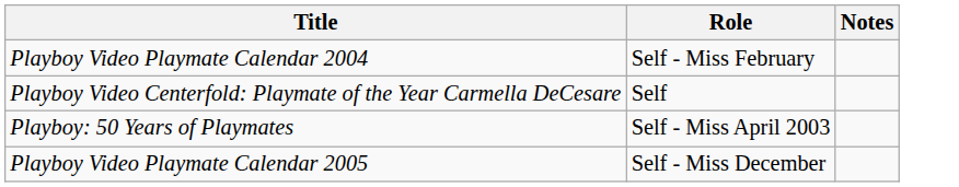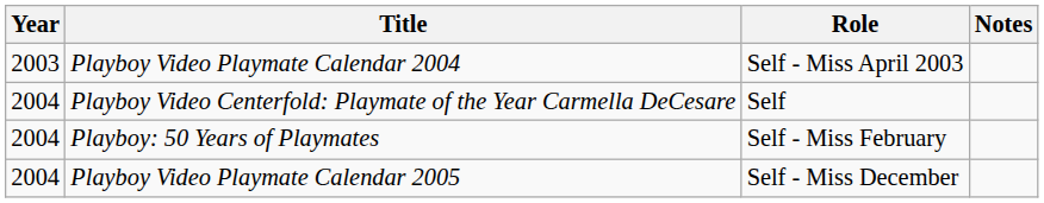 <table class="wikitable sortable">
 <tr>
+<th>Year</th>
 <th>Title</th>
 <th>Role</th>
 <th class="unsortable">Notes</th>
 </tr>
 <tr>
+<td>2003</td>
 <td><em>Playboy Video Playmate Calendar 2004</em></td>
-<td>Self - Miss February</td>
+<td>Self - Miss April 2003</td>
 <td></td>
 </tr>
 <tr>
+<td>2004</td>
 <td><em>Playboy Video Centerfold: Playmate of the Year Carmella DeCesare</em></td>
 <td>Self</td>
 <td></td>
 </tr>
 <tr>
+<td>2004</td>
 <td><em>Playboy: 50 Years of Playmates</em></td>
-<td>Self - Miss April 2003</td>
+<td>Self - Miss February</td>
 <td></td>
 </tr>
 <tr>
+<td>2004</td>
 <td><em>Playboy Video Playmate Calendar 2005</em></td>
 <td>Self - Miss December</td>
 <td></td>
 </tr>
 </table>
